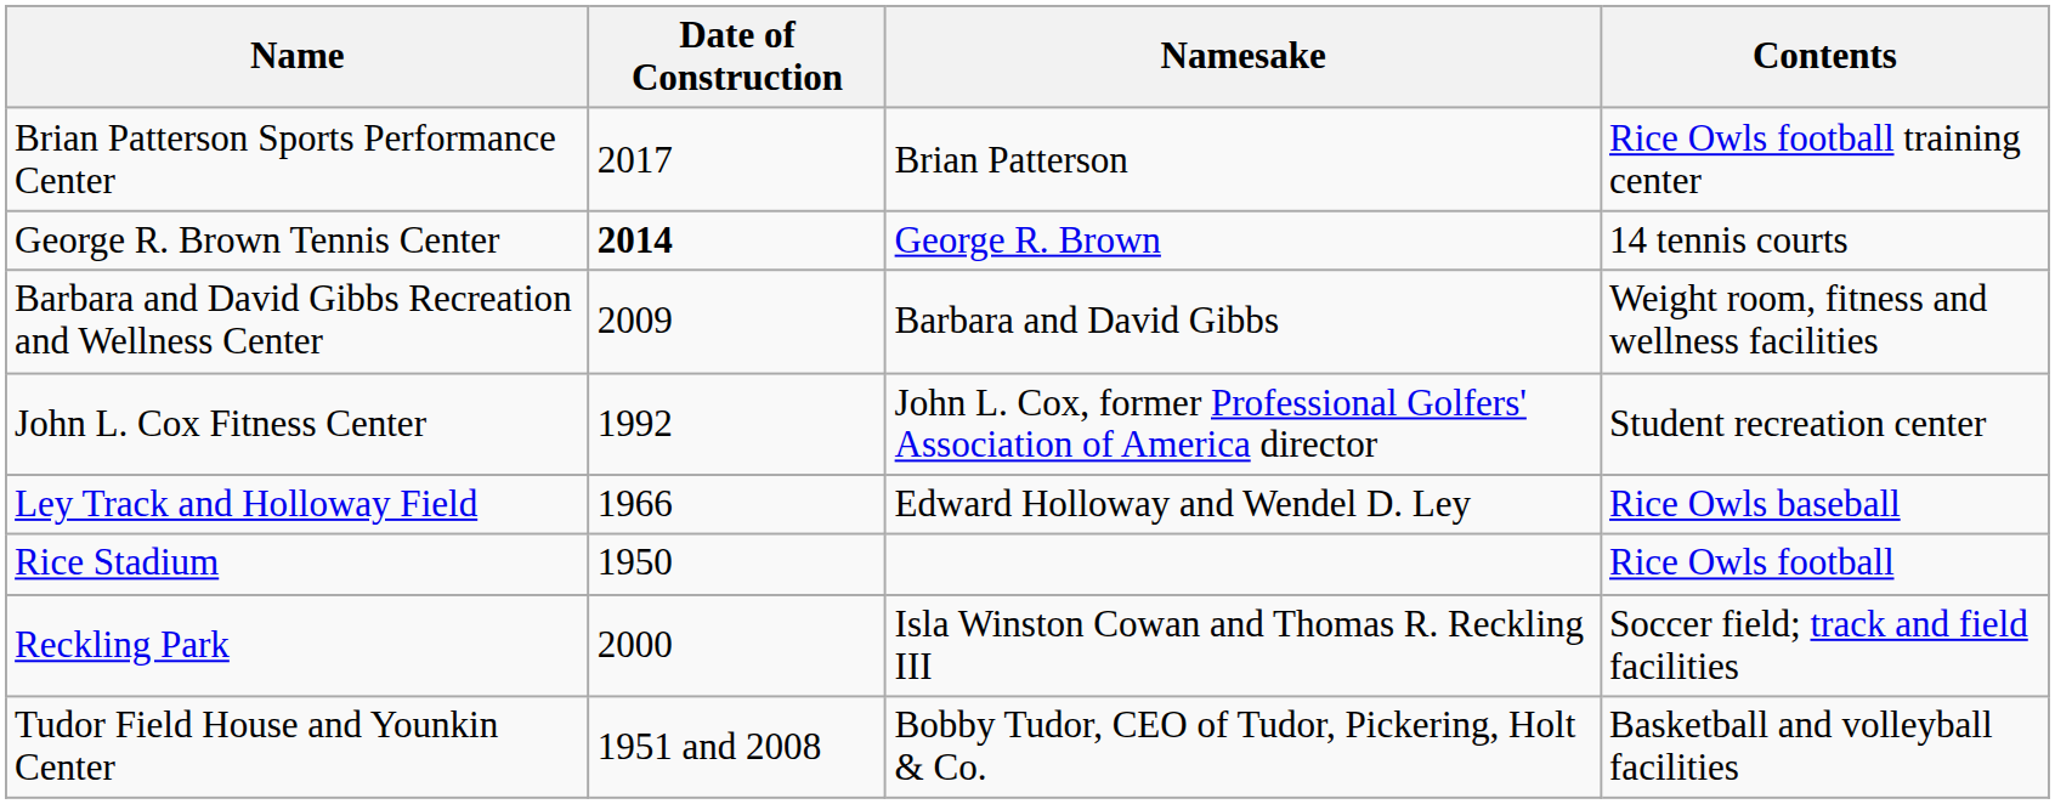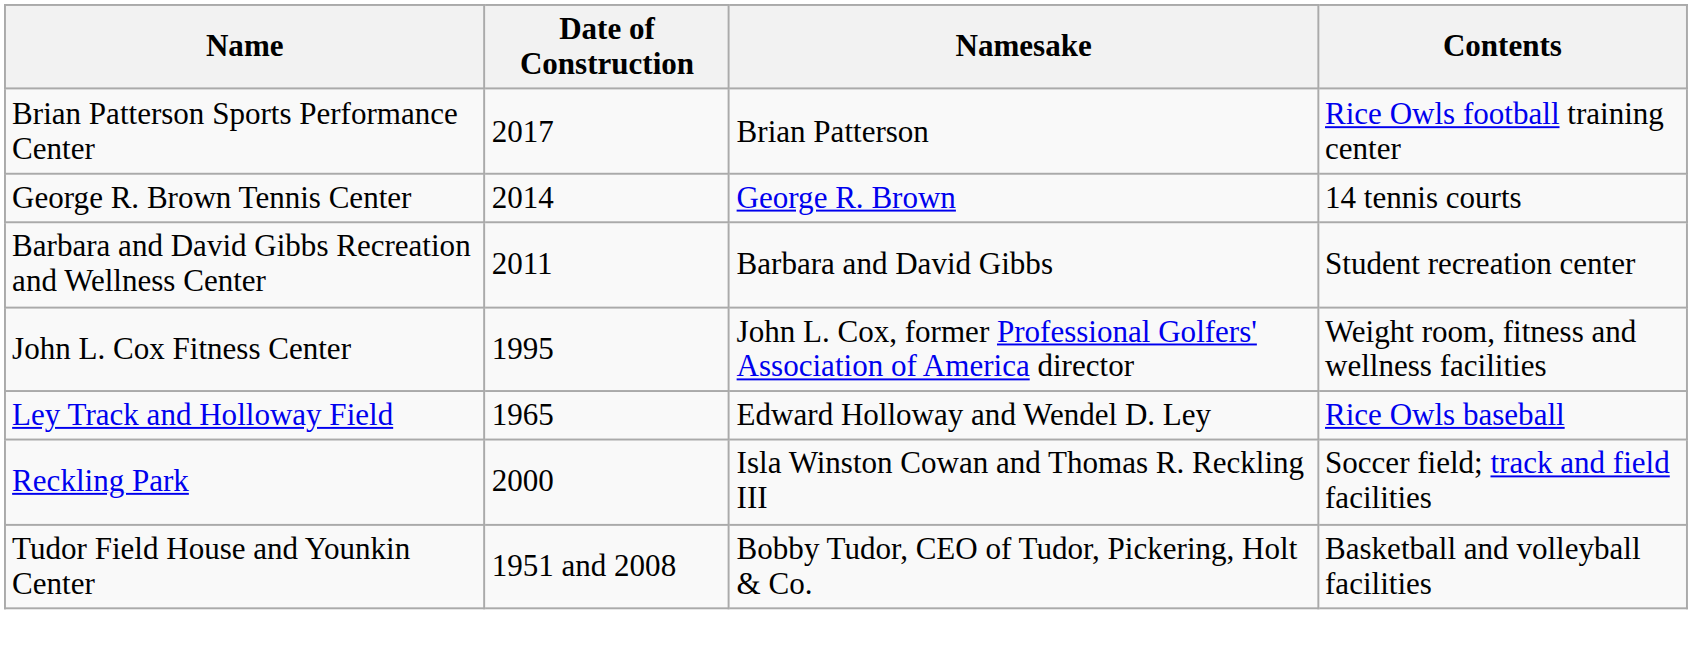 <table class="wikitable">
 <tr>
 <th>Name</th>
 <th>Date of Construction</th>
 <th>Namesake</th>
 <th>Contents</th>
 </tr>
 <tr>
 <td>Brian Patterson Sports Performance Center</td>
 <td>2017</td>
 <td>Brian Patterson</td>
 <td><a href='#'>Rice Owls football</a> training center</td>
 </tr>
 <tr>
 <td>George R. Brown Tennis Center</td>
-<td><strong>2014</strong></td>
+<td>2014</td>
 <td><a href='#'>George R. Brown</a></td>
 <td>14 tennis courts</td>
 </tr>
 <tr>
 <td>Barbara and David Gibbs Recreation and Wellness Center</td>
-<td>2009</td>
+<td>2011</td>
 <td>Barbara and David Gibbs</td>
+<td>Student recreation center</td>
+</tr>
+<tr>
+<td>John L. Cox Fitness Center</td>
+<td>1995</td>
+<td>John L. Cox, former <a href='#'>Professional Golfers' Association of America</a> director</td>
 <td>Weight room, fitness and wellness facilities</td>
 </tr>
 <tr>
-<td>John L. Cox Fitness Center</td>
-<td>1992</td>
-<td>John L. Cox, former <a href='#'>Professional Golfers' Association of America</a> director</td>
-<td>Student recreation center</td>
-</tr>
-<tr>
 <td><a href='#'>Ley Track and Holloway Field</a></td>
-<td>1966</td>
+<td>1965</td>
 <td>Edward Holloway and Wendel D. Ley</td>
 <td><a href='#'>Rice Owls baseball</a></td>
-</tr>
-<tr>
-<td><a href='#'>Rice Stadium</a></td>
-<td>1950</td>
-<td></td>
-<td><a href='#'>Rice Owls football</a></td>
 </tr>
 <tr>
 <td><a href='#'>Reckling Park</a></td>
 <td>2000</td>
 <td>Isla Winston Cowan and Thomas R. Reckling III</td>
 <td>Soccer field; <a href='#'>track and field</a> facilities</td>
 </tr>
 <tr>
 <td>Tudor Field House and Younkin Center</td>
 <td>1951 and 2008</td>
 <td>Bobby Tudor, CEO of Tudor, Pickering, Holt & Co.</td>
 <td>Basketball and volleyball facilities</td>
 </tr>
 </table>
